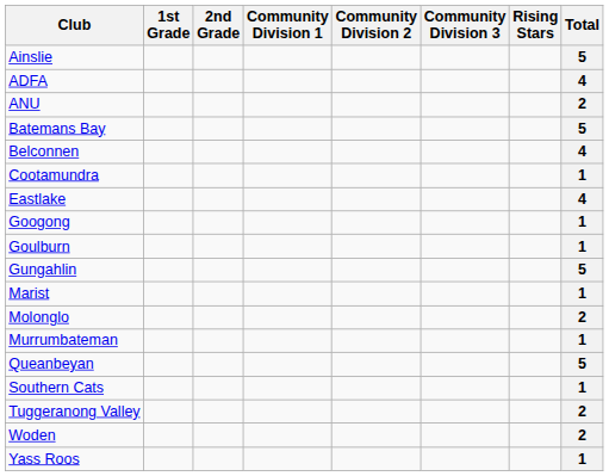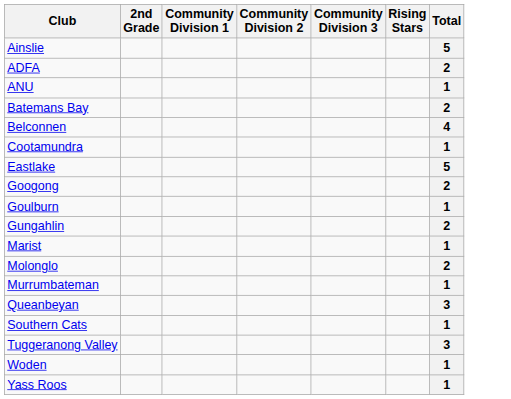 <table class="wikitable sortable">
 <tr>
 <th>Club</th>
-<th>1st<br>Grade</th>
 <th>2nd<br>Grade</th>
 <th>Community<br>Division 1</th>
 <th>Community<br>Division 2</th>
 <th>Community<br>Division 3</th>
 <th>Rising<br>Stars</th>
 <th>Total</th>
 </tr>
 <tr>
 <td><a href='#'>Ainslie</a></td>
 <td></td>
 <td></td>
 <td></td>
 <td></td>
 <td></td>
-<td></td>
 <th>5</th>
 </tr>
 <tr>
 <td><a href='#'>ADFA</a></td>
 <td></td>
 <td></td>
 <td></td>
 <td></td>
 <td></td>
-<td></td>
-<th>4</th>
+<th>2</th>
 </tr>
 <tr>
 <td><a href='#'>ANU</a></td>
 <td></td>
 <td></td>
 <td></td>
 <td></td>
 <td></td>
-<td></td>
-<th>2</th>
+<th>1</th>
 </tr>
 <tr>
 <td><a href='#'>Batemans Bay</a></td>
 <td></td>
 <td></td>
 <td></td>
 <td></td>
 <td></td>
-<td></td>
-<th>5</th>
+<th>2</th>
 </tr>
 <tr>
 <td><a href='#'>Belconnen</a></td>
-<td></td>
 <td></td>
 <td></td>
 <td></td>
 <td></td>
 <td></td>
 <th>4</th>
 </tr>
 <tr>
 <td><a href='#'>Cootamundra</a></td>
 <td></td>
 <td></td>
 <td></td>
 <td></td>
 <td></td>
-<td></td>
 <th>1</th>
 </tr>
 <tr>
 <td><a href='#'>Eastlake</a></td>
 <td></td>
 <td></td>
 <td></td>
 <td></td>
 <td></td>
-<td></td>
-<th>4</th>
+<th>5</th>
 </tr>
 <tr>
 <td><a href='#'>Googong</a></td>
 <td></td>
 <td></td>
 <td></td>
 <td></td>
 <td></td>
-<td></td>
-<th>1</th>
+<th>2</th>
 </tr>
 <tr>
 <td><a href='#'>Goulburn</a></td>
-<td></td>
 <td></td>
 <td></td>
 <td></td>
 <td></td>
 <td></td>
 <th>1</th>
 </tr>
 <tr>
 <td><a href='#'>Gungahlin</a></td>
 <td></td>
 <td></td>
 <td></td>
 <td></td>
 <td></td>
-<td></td>
-<th>5</th>
+<th>2</th>
 </tr>
 <tr>
 <td><a href='#'>Marist</a></td>
-<td></td>
 <td></td>
 <td></td>
 <td></td>
 <td></td>
 <td></td>
 <th>1</th>
 </tr>
 <tr>
 <td><a href='#'>Molonglo</a></td>
 <td></td>
 <td></td>
 <td></td>
 <td></td>
 <td></td>
-<td></td>
 <th>2</th>
 </tr>
 <tr>
 <td><a href='#'>Murrumbateman</a></td>
-<td></td>
 <td></td>
 <td></td>
 <td></td>
 <td></td>
 <td></td>
 <th>1</th>
 </tr>
 <tr>
 <td><a href='#'>Queanbeyan</a></td>
 <td></td>
 <td></td>
 <td></td>
 <td></td>
 <td></td>
-<td></td>
-<th>5</th>
+<th>3</th>
 </tr>
 <tr>
 <td><a href='#'>Southern Cats</a></td>
-<td></td>
 <td></td>
 <td></td>
 <td></td>
 <td></td>
 <td></td>
 <th>1</th>
 </tr>
 <tr>
 <td><a href='#'>Tuggeranong Valley</a></td>
 <td></td>
 <td></td>
 <td></td>
 <td></td>
 <td></td>
-<td></td>
-<th>2</th>
+<th>3</th>
 </tr>
 <tr>
 <td><a href='#'>Woden</a></td>
 <td></td>
 <td></td>
 <td></td>
 <td></td>
 <td></td>
-<td></td>
-<th>2</th>
+<th>1</th>
 </tr>
 <tr>
 <td><a href='#'>Yass Roos</a></td>
 <td></td>
 <td></td>
 <td></td>
 <td></td>
 <td></td>
-<td></td>
 <th>1</th>
 </tr>
 </table>
